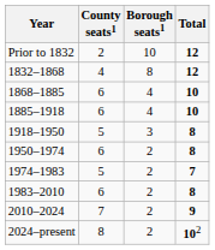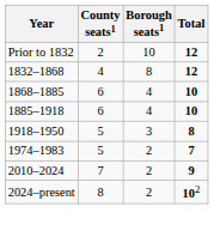 <table class="wikitable">
 <tr>
 <th>Year</th>
 <th>County<br>seats<strong><sup>1</sup></strong></th>
 <th>Borough<br>seats<sup>1</sup></th>
 <th>Total</th>
 </tr>
 <tr>
 <td>Prior to 1832</td>
 <td align="center">2</td>
 <td align="center">10</td>
 <td align="center"><strong>12</strong></td>
 </tr>
 <tr>
 <td>1832–1868</td>
 <td align="center">4</td>
 <td align="center">8</td>
 <td align="center"><strong>12</strong></td>
 </tr>
 <tr>
 <td>1868–1885</td>
 <td align="center">6</td>
 <td align="center">4</td>
 <td align="center"><strong>10</strong></td>
 </tr>
 <tr>
 <td>1885–1918</td>
 <td align="center">6</td>
 <td align="center">4</td>
 <td align="center"><strong>10</strong></td>
 </tr>
 <tr>
 <td>1918–1950</td>
 <td align="center">5</td>
 <td align="center">3</td>
 <td align="center"><strong>8</strong></td>
 </tr>
 <tr>
-<td>1950–1974</td>
-<td align="center">6</td>
-<td align="center">2</td>
-<td align="center"><strong>8</strong></td>
-</tr>
-<tr>
 <td>1974–1983</td>
 <td align="center">5</td>
 <td align="center">2</td>
 <td align="center"><strong>7</strong></td>
-</tr>
-<tr>
-<td>1983–2010</td>
-<td align="center">6</td>
-<td align="center">2</td>
-<td align="center"><strong>8</strong></td>
 </tr>
 <tr>
 <td>2010–2024</td>
 <td align="center">7</td>
 <td align="center">2</td>
 <td align="center"><strong>9</strong></td>
 </tr>
 <tr>
 <td>2024–present</td>
 <td align="center">8</td>
 <td align="center">2</td>
 <td align="center"><strong>10</strong><sup>2</sup></td>
 </tr>
 </table>
